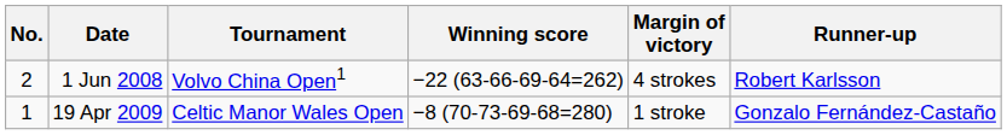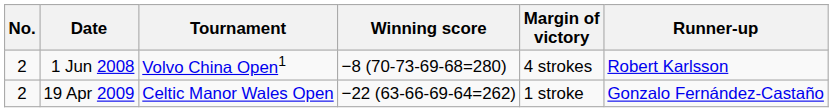 <table class="wikitable" style="font-size:95%;">
 <tr>
 <th>No.</th>
 <th>Date</th>
 <th>Tournament</th>
 <th>Winning score</th>
 <th>Margin of<br>victory</th>
 <th>Runner-up</th>
 </tr>
 <tr>
 <td align=center>2</td>
 <td align=right>1 Jun <a href='#'>2008</a></td>
 <td><a href='#'>Volvo China Open</a><sup>1</sup></td>
-<td>−22 (63-66-69-64=262)</td>
+<td>−8 (70-73-69-68=280)</td>
 <td>4 strokes</td>
 <td> <a href='#'>Robert Karlsson</a></td>
 </tr>
 <tr>
-<td align=center>1</td>
+<td align=center>2</td>
 <td align=right>19 Apr <a href='#'>2009</a></td>
 <td><a href='#'>Celtic Manor Wales Open</a></td>
-<td>−8 (70-73-69-68=280)</td>
+<td>−22 (63-66-69-64=262)</td>
 <td>1 stroke</td>
 <td> <a href='#'>Gonzalo Fernández-Castaño</a></td>
 </tr>
 </table>
